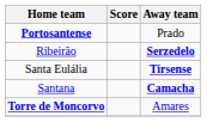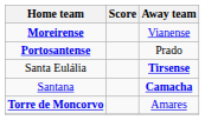 <table class="wikitable" style="text-align: center">
 <tr>
 <th>Home team</th>
 <th>Score</th>
 <th>Away team</th>
 </tr>
 <tr>
+<td><strong><a href='#'>Moreirense</a></strong> </td>
+<td></td>
+<td><a href='#'>Vianense</a> </td>
+</tr>
+<tr>
 <td><strong><a href='#'>Portosantense</a></strong> </td>
 <td></td>
 <td>Prado </td>
-</tr>
-<tr>
-<td><a href='#'>Ribeirão</a> </td>
-<td></td>
-<td><strong><a href='#'>Serzedelo</a></strong> </td>
 </tr>
 <tr>
 <td>Santa Eulália </td>
 <td></td>
 <td><strong><a href='#'>Tirsense</a></strong> </td>
 </tr>
 <tr>
 <td><a href='#'>Santana</a> </td>
 <td></td>
 <td><strong><a href='#'>Camacha</a></strong> </td>
 </tr>
 <tr>
 <td><strong><a href='#'>Torre de Moncorvo</a></strong> </td>
 <td></td>
 <td><a href='#'>Amares</a> </td>
 </tr>
 <tr>
 </tr>
 </table>
